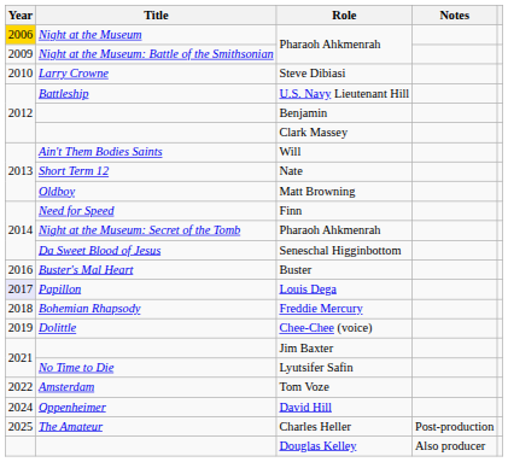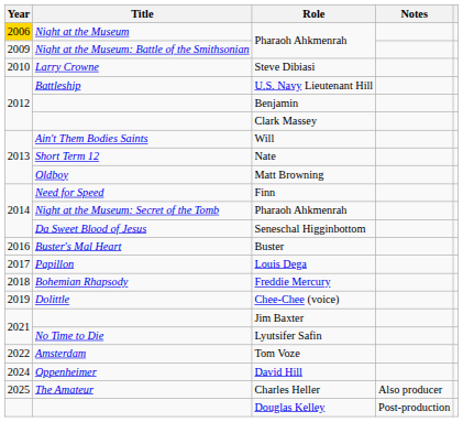 <table class="wikitable sortable">
 <tr>
 <th>Year</th>
 <th>Title</th>
 <th>Role</th>
 <th class="unsortable">Notes</th>
 <th class="unsortable"></th>
 </tr>
 <tr>
 <td style="background: gold;">2006</td>
 <td><em><a href='#'>Night at the Museum</a></em></td>
 <td rowspan="2">Pharaoh Ahkmenrah</td>
 <td></td>
 <td></td>
 </tr>
 <tr>
 <td>2009</td>
 <td><em><a href='#'>Night at the Museum: Battle of the Smithsonian</a></em></td>
 <td></td>
 <td></td>
 </tr>
 <tr>
 <td>2010</td>
 <td><em><a href='#'>Larry Crowne</a></em></td>
 <td>Steve Dibiasi</td>
 <td></td>
 <td></td>
 </tr>
 <tr>
 <td rowspan="3">2012</td>
 <td><em><a href='#'>Battleship</a></em></td>
 <td><a href='#'>U.S. Navy</a> Lieutenant Hill</td>
 <td></td>
 <td></td>
 </tr>
 <tr>
 <td><em></em></td>
 <td>Benjamin</td>
 <td></td>
 <td></td>
 </tr>
 <tr>
 <td><em></em></td>
 <td>Clark Massey</td>
 <td></td>
 <td></td>
 </tr>
 <tr>
 <td rowspan="3">2013</td>
 <td><em><a href='#'>Ain't Them Bodies Saints</a></em></td>
 <td>Will</td>
 <td></td>
 <td></td>
 </tr>
 <tr>
 <td><em><a href='#'>Short Term 12</a></em></td>
 <td>Nate</td>
 <td></td>
 <td></td>
 </tr>
 <tr>
 <td><em><a href='#'>Oldboy</a></em></td>
 <td>Matt Browning</td>
 <td></td>
 <td></td>
 </tr>
 <tr>
 <td rowspan="3">2014</td>
 <td><em><a href='#'>Need for Speed</a></em></td>
 <td>Finn</td>
 <td></td>
 <td></td>
 </tr>
 <tr>
 <td><em><a href='#'>Night at the Museum: Secret of the Tomb</a></em></td>
 <td>Pharaoh Ahkmenrah</td>
 <td></td>
 <td></td>
 </tr>
 <tr>
 <td><em><a href='#'>Da Sweet Blood of Jesus</a></em></td>
 <td>Seneschal Higginbottom</td>
 <td></td>
 <td></td>
 </tr>
 <tr>
 <td>2016</td>
 <td><em><a href='#'>Buster's Mal Heart</a></em></td>
 <td>Buster</td>
 <td></td>
 <td></td>
 </tr>
 <tr>
-<td style="background: lavender;">2017</td>
+<td>2017</td>
 <td><em><a href='#'>Papillon</a></em></td>
 <td><a href='#'>Louis Dega</a></td>
 <td></td>
 <td></td>
 </tr>
 <tr>
 <td>2018</td>
 <td><em><a href='#'>Bohemian Rhapsody</a></em></td>
 <td><a href='#'>Freddie Mercury</a></td>
 <td></td>
 <td></td>
 </tr>
 <tr>
 <td>2019</td>
 <td><em><a href='#'>Dolittle</a></em></td>
 <td><a href='#'>Chee-Chee</a> (voice)</td>
 <td></td>
 <td></td>
 </tr>
 <tr>
 <td rowspan=2>2021</td>
 <td><em></em></td>
 <td>Jim Baxter</td>
 <td></td>
 <td></td>
 </tr>
 <tr>
 <td><em><a href='#'>No Time to Die</a></em></td>
 <td>Lyutsifer Safin</td>
 <td></td>
 <td></td>
 </tr>
 <tr>
 <td>2022</td>
 <td><em><a href='#'>Amsterdam</a></em></td>
 <td>Tom Voze</td>
 <td></td>
 <td></td>
 </tr>
 <tr>
 <td>2024</td>
 <td><em><a href='#'>Oppenheimer</a></em></td>
 <td><a href='#'>David Hill</a></td>
 <td></td>
 <td></td>
 </tr>
 <tr>
 <td>2025</td>
 <td><em><a href='#'>The Amateur</a></em></td>
 <td>Charles Heller</td>
-<td>Post-production</td>
+<td>Also producer</td>
 <td></td>
 </tr>
 <tr>
 <td></td>
 <td></td>
 <td><a href='#'>Douglas Kelley</a></td>
-<td>Also producer</td>
+<td>Post-production</td>
 <td></td>
 </tr>
 </table>
